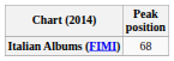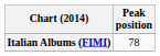 <table class="wikitable sortable plainrowheaders">
 <tr>
 <th>Chart (2014)</th>
 <th>Peak<br>position</th>
 </tr>
 <tr>
 </tr>
 <tr>
 </tr>
 <tr>
 </tr>
 <tr>
 </tr>
 <tr>
 </tr>
 <tr>
 </tr>
 <tr>
 </tr>
 <tr>
 <th scope="row">Italian Albums (<a href='#'>FIMI</a>)</th>
-<td style="text-align:center;">68</td>
+<td style="text-align:center;">78</td>
 </tr>
 <tr>
 </tr>
 <tr>
 </tr>
 <tr>
 </tr>
 <tr>
 </tr>
 <tr>
 </tr>
 <tr>
 </tr>
 </table>
